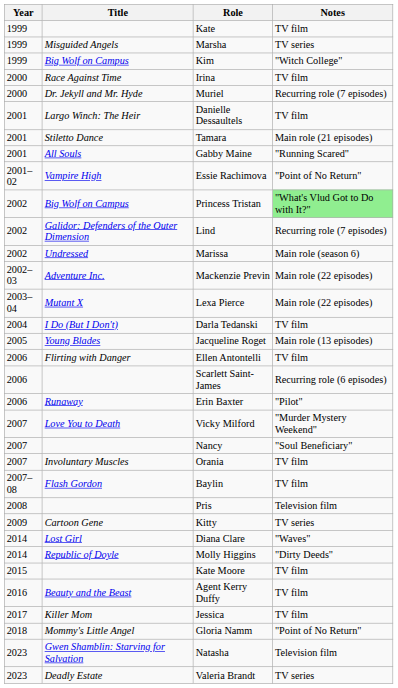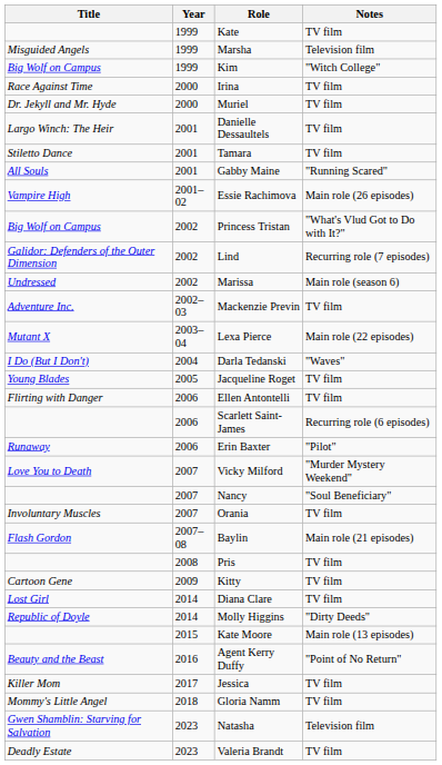 <table class="wikitable sortable">
 <tr>
+<th>Title</th>
 <th>Year</th>
-<th>Title</th>
 <th>Role</th>
 <th class="unsortable">Notes</th>
 </tr>
 <tr>
+<td><em></em></td>
 <td>1999</td>
-<td><em></em></td>
 <td>Kate</td>
 <td>TV film</td>
 </tr>
 <tr>
+<td><em>Misguided Angels</em></td>
 <td>1999</td>
-<td><em>Misguided Angels</em></td>
 <td>Marsha</td>
-<td>TV series</td>
+<td>Television film</td>
 </tr>
 <tr>
+<td><em><a href='#'>Big Wolf on Campus</a></em></td>
 <td>1999</td>
-<td><em><a href='#'>Big Wolf on Campus</a></em></td>
 <td>Kim</td>
 <td>"Witch College"</td>
 </tr>
 <tr>
+<td><em>Race Against Time</em></td>
 <td>2000</td>
-<td><em>Race Against Time</em></td>
 <td>Irina</td>
 <td>TV film</td>
 </tr>
 <tr>
+<td><em>Dr. Jekyll and Mr. Hyde</em></td>
 <td>2000</td>
-<td><em>Dr. Jekyll and Mr. Hyde</em></td>
 <td>Muriel</td>
-<td>Recurring role (7 episodes)</td>
+<td>TV film</td>
 </tr>
 <tr>
+<td><em>Largo Winch: The Heir</em></td>
 <td>2001</td>
-<td><em>Largo Winch: The Heir</em></td>
 <td>Danielle Dessaultels</td>
 <td>TV film</td>
 </tr>
 <tr>
+<td><em>Stiletto Dance</em></td>
 <td>2001</td>
-<td><em>Stiletto Dance</em></td>
 <td>Tamara</td>
-<td>Main role (21 episodes)</td>
+<td>TV film</td>
 </tr>
 <tr>
+<td><em><a href='#'>All Souls</a></em></td>
 <td>2001</td>
-<td><em><a href='#'>All Souls</a></em></td>
 <td>Gabby Maine</td>
 <td>"Running Scared"</td>
 </tr>
 <tr>
+<td><em><a href='#'>Vampire High</a></em></td>
 <td>2001–02</td>
-<td><em><a href='#'>Vampire High</a></em></td>
 <td>Essie Rachimova</td>
-<td>"Point of No Return"</td>
+<td>Main role (26 episodes)</td>
 </tr>
 <tr>
+<td><em><a href='#'>Big Wolf on Campus</a></em></td>
 <td>2002</td>
-<td><em><a href='#'>Big Wolf on Campus</a></em></td>
 <td>Princess Tristan</td>
-<td style="background: lightgreen;">"What's Vlud Got to Do with It?"</td>
+<td>"What's Vlud Got to Do with It?"</td>
 </tr>
 <tr>
+<td><em><a href='#'>Galidor: Defenders of the Outer Dimension</a></em></td>
 <td>2002</td>
-<td><em><a href='#'>Galidor: Defenders of the Outer Dimension</a></em></td>
 <td>Lind</td>
 <td>Recurring role (7 episodes)</td>
 </tr>
 <tr>
+<td><em><a href='#'>Undressed</a></em></td>
 <td>2002</td>
-<td><em><a href='#'>Undressed</a></em></td>
 <td>Marissa</td>
 <td>Main role (season 6)</td>
 </tr>
 <tr>
+<td><em><a href='#'>Adventure Inc.</a></em></td>
 <td>2002–03</td>
-<td><em><a href='#'>Adventure Inc.</a></em></td>
 <td>Mackenzie Previn</td>
-<td>Main role (22 episodes)</td>
+<td>TV film</td>
 </tr>
 <tr>
+<td><em><a href='#'>Mutant X</a></em></td>
 <td>2003–04</td>
-<td><em><a href='#'>Mutant X</a></em></td>
 <td>Lexa Pierce</td>
 <td>Main role (22 episodes)</td>
 </tr>
 <tr>
+<td><em><a href='#'>I Do (But I Don't)</a></em></td>
 <td>2004</td>
-<td><em><a href='#'>I Do (But I Don't)</a></em></td>
 <td>Darla Tedanski</td>
+<td>"Waves"</td>
+</tr>
+<tr>
+<td><em><a href='#'>Young Blades</a></em></td>
+<td>2005</td>
+<td>Jacqueline Roget</td>
 <td>TV film</td>
 </tr>
 <tr>
-<td>2005</td>
-<td><em><a href='#'>Young Blades</a></em></td>
-<td>Jacqueline Roget</td>
-<td>Main role (13 episodes)</td>
-</tr>
-<tr>
+<td><em>Flirting with Danger</em></td>
 <td>2006</td>
-<td><em>Flirting with Danger</em></td>
 <td>Ellen Antontelli</td>
 <td>TV film</td>
 </tr>
 <tr>
+<td><em></em></td>
 <td>2006</td>
-<td><em></em></td>
 <td>Scarlett Saint-James</td>
 <td>Recurring role (6 episodes)</td>
 </tr>
 <tr>
+<td><em><a href='#'>Runaway</a></em></td>
 <td>2006</td>
-<td><em><a href='#'>Runaway</a></em></td>
 <td>Erin Baxter</td>
 <td>"Pilot"</td>
 </tr>
 <tr>
+<td><em><a href='#'>Love You to Death</a></em></td>
 <td>2007</td>
-<td><em><a href='#'>Love You to Death</a></em></td>
 <td>Vicky Milford</td>
 <td>"Murder Mystery Weekend"</td>
 </tr>
 <tr>
+<td><em></em></td>
 <td>2007</td>
-<td><em></em></td>
 <td>Nancy</td>
 <td>"Soul Beneficiary"</td>
 </tr>
 <tr>
+<td><em>Involuntary Muscles</em></td>
 <td>2007</td>
-<td><em>Involuntary Muscles</em></td>
 <td>Orania</td>
 <td>TV film</td>
 </tr>
 <tr>
+<td><em><a href='#'>Flash Gordon</a></em></td>
 <td>2007–08</td>
-<td><em><a href='#'>Flash Gordon</a></em></td>
 <td>Baylin</td>
+<td>Main role (21 episodes)</td>
+</tr>
+<tr>
+<td><em></em></td>
+<td>2008</td>
+<td>Pris</td>
 <td>TV film</td>
 </tr>
 <tr>
-<td>2008</td>
-<td><em></em></td>
-<td>Pris</td>
-<td>Television film</td>
+<td><em>Cartoon Gene</em></td>
+<td>2009</td>
+<td>Kitty</td>
+<td>TV film</td>
 </tr>
 <tr>
-<td>2009</td>
-<td><em>Cartoon Gene</em></td>
-<td>Kitty</td>
-<td>TV series</td>
+<td><em><a href='#'>Lost Girl</a></em></td>
+<td>2014</td>
+<td>Diana Clare</td>
+<td>TV film</td>
 </tr>
 <tr>
+<td><em><a href='#'>Republic of Doyle</a></em></td>
 <td>2014</td>
-<td><em><a href='#'>Lost Girl</a></em></td>
-<td>Diana Clare</td>
-<td>"Waves"</td>
-</tr>
-<tr>
-<td>2014</td>
-<td><em><a href='#'>Republic of Doyle</a></em></td>
 <td>Molly Higgins</td>
 <td>"Dirty Deeds"</td>
 </tr>
 <tr>
+<td><em></em></td>
 <td>2015</td>
-<td><em></em></td>
 <td>Kate Moore</td>
-<td>TV film</td>
+<td>Main role (13 episodes)</td>
 </tr>
 <tr>
+<td><em><a href='#'>Beauty and the Beast</a></em></td>
 <td>2016</td>
-<td><em><a href='#'>Beauty and the Beast</a></em></td>
 <td>Agent Kerry Duffy</td>
-<td>TV film</td>
+<td>"Point of No Return"</td>
 </tr>
 <tr>
+<td><em>Killer Mom</em></td>
 <td>2017</td>
-<td><em>Killer Mom</em></td>
 <td>Jessica</td>
 <td>TV film</td>
 </tr>
 <tr>
+<td><em>Mommy's Little Angel</em></td>
 <td>2018</td>
-<td><em>Mommy's Little Angel</em></td>
 <td>Gloria Namm</td>
-<td>"Point of No Return"</td>
+<td>TV film</td>
 </tr>
 <tr>
+<td><em><a href='#'>Gwen Shamblin: Starving for Salvation</a></em></td>
 <td>2023</td>
-<td><em><a href='#'>Gwen Shamblin: Starving for Salvation</a></em></td>
 <td>Natasha</td>
 <td>Television film</td>
 </tr>
 <tr>
+<td><em>Deadly Estate</em></td>
 <td>2023</td>
-<td><em>Deadly Estate</em></td>
 <td>Valeria Brandt</td>
-<td>TV series</td>
+<td>TV film</td>
 </tr>
 </table>
